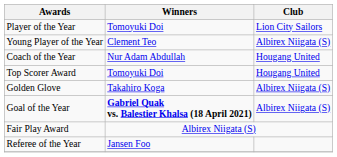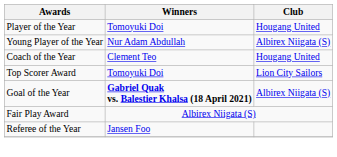 <table class="wikitable">
 <tr>
 <th>Awards</th>
 <th>Winners</th>
 <th>Club</th>
 </tr>
 <tr>
 <td>Player of the Year</td>
 <td> <a href='#'>Tomoyuki Doi</a></td>
-<td><a href='#'>Lion City Sailors</a></td>
+<td><a href='#'>Hougang United</a></td>
 </tr>
 <tr>
 <td>Young Player of the Year</td>
-<td> <a href='#'>Clement Teo</a></td>
+<td> <a href='#'>Nur Adam Abdullah</a></td>
 <td> <a href='#'>Albirex Niigata (S)</a></td>
 </tr>
 <tr>
 <td>Coach of the Year</td>
-<td> <a href='#'>Nur Adam Abdullah</a></td>
+<td> <a href='#'>Clement Teo</a></td>
 <td><a href='#'>Hougang United</a></td>
 </tr>
 <tr>
 <td>Top Scorer Award</td>
 <td> <a href='#'>Tomoyuki Doi</a></td>
-<td><a href='#'>Hougang United</a></td>
-</tr>
-<tr>
-<td>Golden Glove</td>
-<td> <a href='#'>Takahiro Koga</a></td>
-<td> <a href='#'>Albirex Niigata (S)</a></td>
+<td><a href='#'>Lion City Sailors</a></td>
 </tr>
 <tr>
 <td>Goal of the Year</td>
 <td><strong> <a href='#'>Gabriel Quak</a> <br> vs. <a href='#'>Balestier Khalsa</a> (18 April 2021)</strong></td>
 <td> <a href='#'>Albirex Niigata (S)</a></td>
 </tr>
 <tr>
 <td>Fair Play Award</td>
 <td colspan=2 align=center> <a href='#'>Albirex Niigata (S)</a></td>
 </tr>
 <tr>
 <td>Referee of the Year</td>
 <td> <a href='#'>Jansen Foo</a></td>
 <td></td>
 </tr>
 <tr>
 </tr>
 </table>
